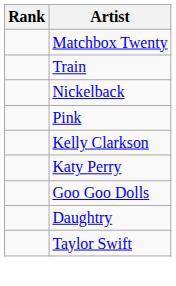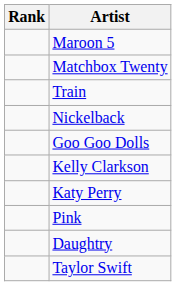 <table class="wikitable">
 <tr>
 <th>Rank</th>
 <th>Artist</th>
+</tr>
+<tr>
+<td></td>
+<td><a href='#'>Maroon 5</a></td>
 </tr>
 <tr>
 <td></td>
 <td><a href='#'>Matchbox Twenty</a></td>
 </tr>
 <tr>
 <td></td>
 <td><a href='#'>Train</a></td>
 </tr>
 <tr>
 <td></td>
 <td><a href='#'>Nickelback</a></td>
 </tr>
 <tr>
 <td></td>
-<td><a href='#'>Pink</a></td>
+<td><a href='#'>Goo Goo Dolls</a></td>
 </tr>
 <tr>
 <td></td>
 <td><a href='#'>Kelly Clarkson</a></td>
 </tr>
 <tr>
 <td></td>
 <td><a href='#'>Katy Perry</a></td>
 </tr>
 <tr>
 <td></td>
-<td><a href='#'>Goo Goo Dolls</a></td>
+<td><a href='#'>Pink</a></td>
 </tr>
 <tr>
 <td></td>
 <td><a href='#'>Daughtry</a></td>
 </tr>
 <tr>
 <td></td>
 <td><a href='#'>Taylor Swift</a></td>
 </tr>
 </table>
